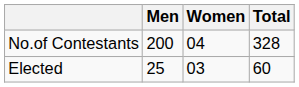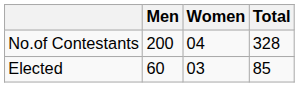 <table class="wikitable">
 <tr>
 <th></th>
 <th>Men</th>
 <th>Women</th>
 <th>Total</th>
 </tr>
 <tr>
 <td>No.of Contestants</td>
 <td>200</td>
 <td>04</td>
 <td>328</td>
 </tr>
 <tr>
 <td>Elected</td>
-<td>25</td>
+<td>60</td>
 <td>03</td>
-<td>60</td>
+<td>85</td>
 </tr>
 </table>
